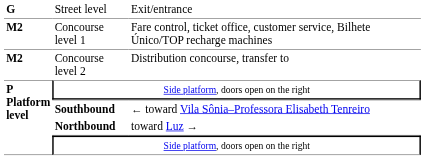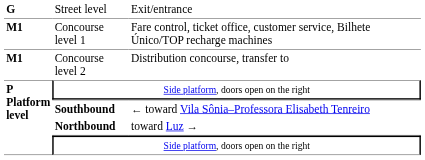 <table table border=0 cellspacing=0 cellpadding=3>
 <tr>
 <td style="vertical-align:top;" width=50><strong>G</strong></td>
 <td style="vertical-align:top;" width=100>Street level</td>
 <td style="vertical-align:top;" width=400>Exit/entrance</td>
 </tr>
 <tr>
-<td style="border-top:solid 1px gray;vertical-align:top;"><strong>M2</strong></td>
+<td style="border-top:solid 1px gray;vertical-align:top;"><strong>M1</strong></td>
 <td style="border-top:solid 1px gray;vertical-align:top;">Concourse level 1</td>
 <td style="border-top:solid 1px gray;vertical-align:top;">Fare control, ticket office, customer service, Bilhete Único/TOP recharge machines</td>
 </tr>
 <tr>
-<td style="border-top:solid 1px gray;vertical-align:top;"><strong>M2</strong></td>
+<td style="border-top:solid 1px gray;vertical-align:top;"><strong>M1</strong></td>
 <td style="border-top:solid 1px gray;vertical-align:top;">Concourse level 2</td>
 <td style="border-top:solid 1px gray;vertical-align:top;">Distribution concourse, transfer to </td>
 </tr>
 <tr>
 <td style="border-top:solid 1px gray;border-bottom:solid 1px gray;vertical-align:top;" rowspan=5><strong>P<br>Platform level</strong></td>
 </tr>
 <tr>
 <td style="border-top:solid 1px gray;border-right:solid 2px black;border-left:solid 2px black;border-bottom:solid 2px black;text-align:center;" colspan=5><small><a href='#'>Side platform</a>, doors open on the right</small></td>
 </tr>
 <tr>
 <td style="border-top:solid 1px gray;"><span><strong>Southbound</strong></span></td>
 <td style="border-top:solid 1px gray;">←  toward <a href='#'>Vila Sônia–Professora Elisabeth Tenreiro</a></td>
 </tr>
 <tr>
 <td style="border-bottom:solid 1px gray;"><span><strong>Northbound</strong></span></td>
 <td style="border-bottom:solid 1px gray;"> toward <a href='#'>Luz</a> →</td>
 </tr>
 <tr>
 <td style="border-top:solid 2px black;border-right:solid 2px black;border-left:solid 2px black;border-bottom:solid 1px gray;text-align:center;" colspan=5><small><a href='#'>Side platform</a>, doors open on the right</small></td>
 </tr>
 </table>
